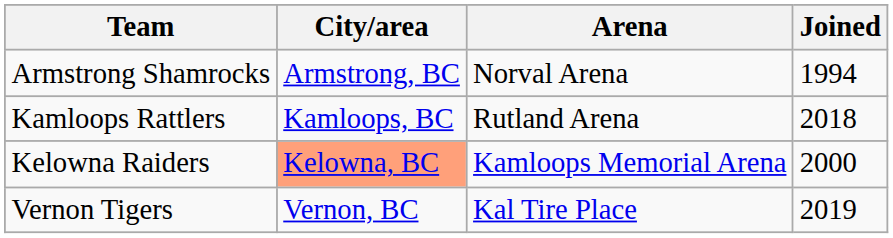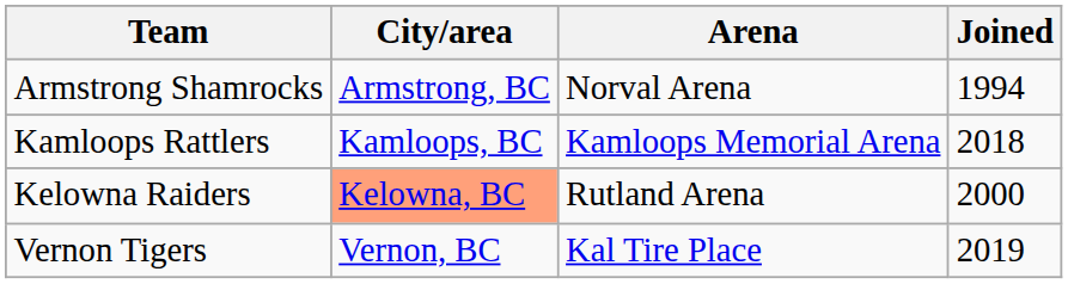 <table class="wikitable">
 <tr>
 <th>Team</th>
 <th>City/area</th>
 <th>Arena</th>
 <th>Joined</th>
 </tr>
 <tr>
 <td>Armstrong Shamrocks</td>
 <td><a href='#'>Armstrong, BC</a></td>
 <td>Norval Arena</td>
 <td>1994</td>
 </tr>
 <tr>
 <td>Kamloops Rattlers</td>
 <td><a href='#'>Kamloops, BC</a></td>
-<td>Rutland Arena</td>
+<td><a href='#'>Kamloops Memorial Arena</a></td>
 <td>2018</td>
 </tr>
 <tr>
 <td>Kelowna Raiders</td>
 <td style="background: lightsalmon;"><a href='#'>Kelowna, BC</a></td>
-<td><a href='#'>Kamloops Memorial Arena</a></td>
+<td>Rutland Arena</td>
 <td>2000</td>
 </tr>
 <tr>
 <td>Vernon Tigers</td>
 <td><a href='#'>Vernon, BC</a></td>
 <td><a href='#'>Kal Tire Place</a></td>
 <td>2019</td>
 </tr>
 </table>
